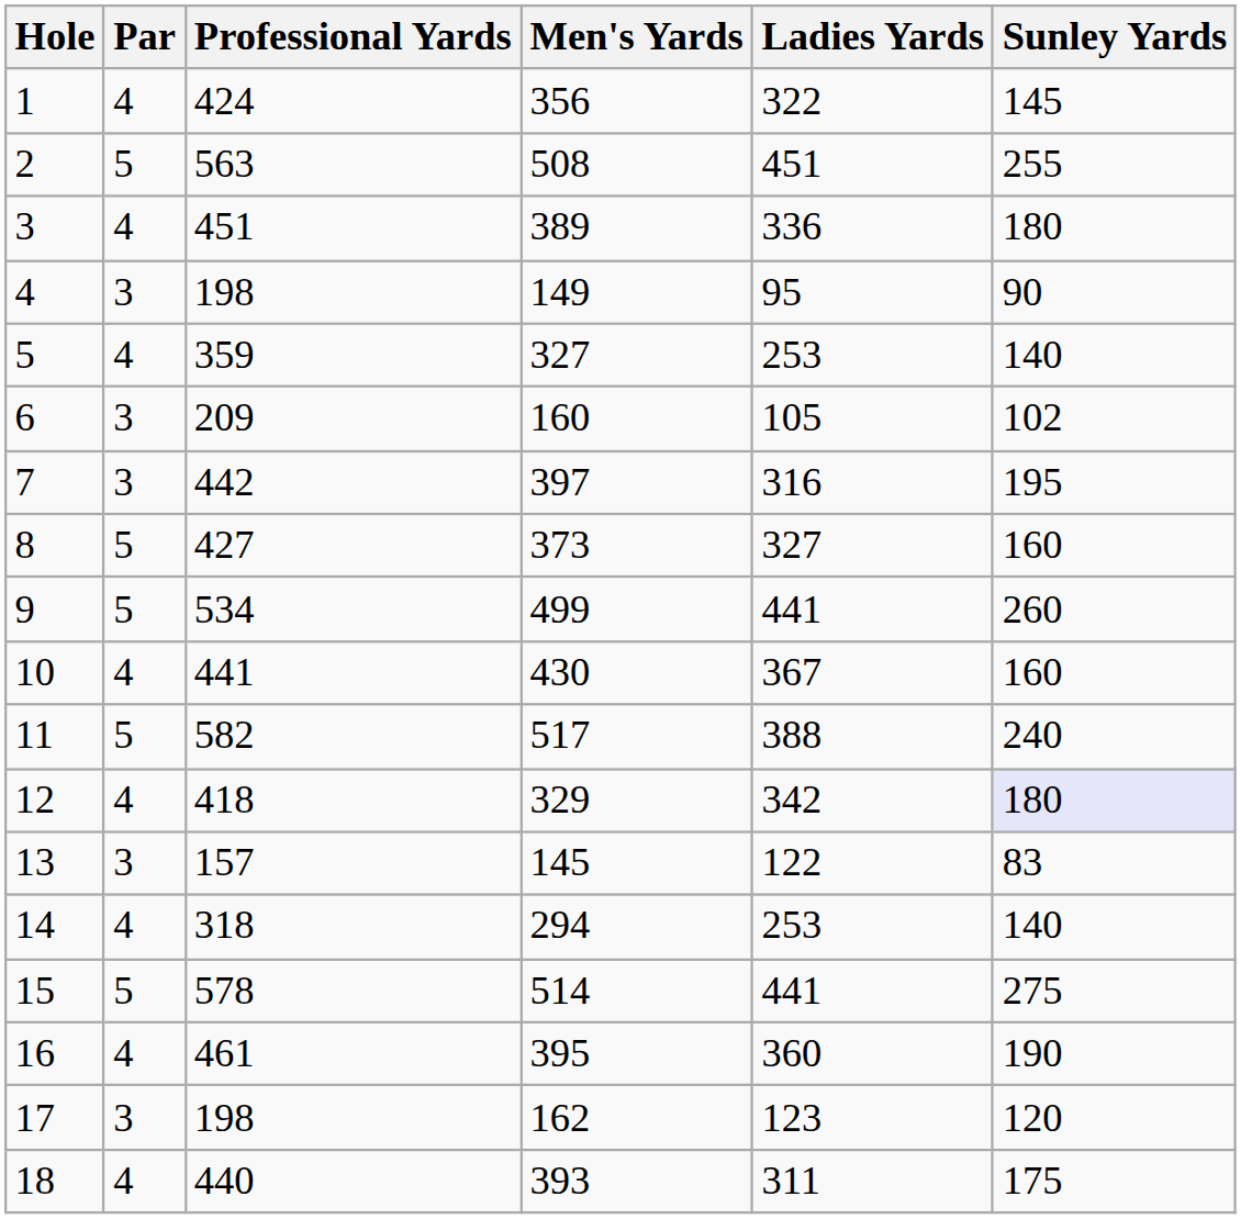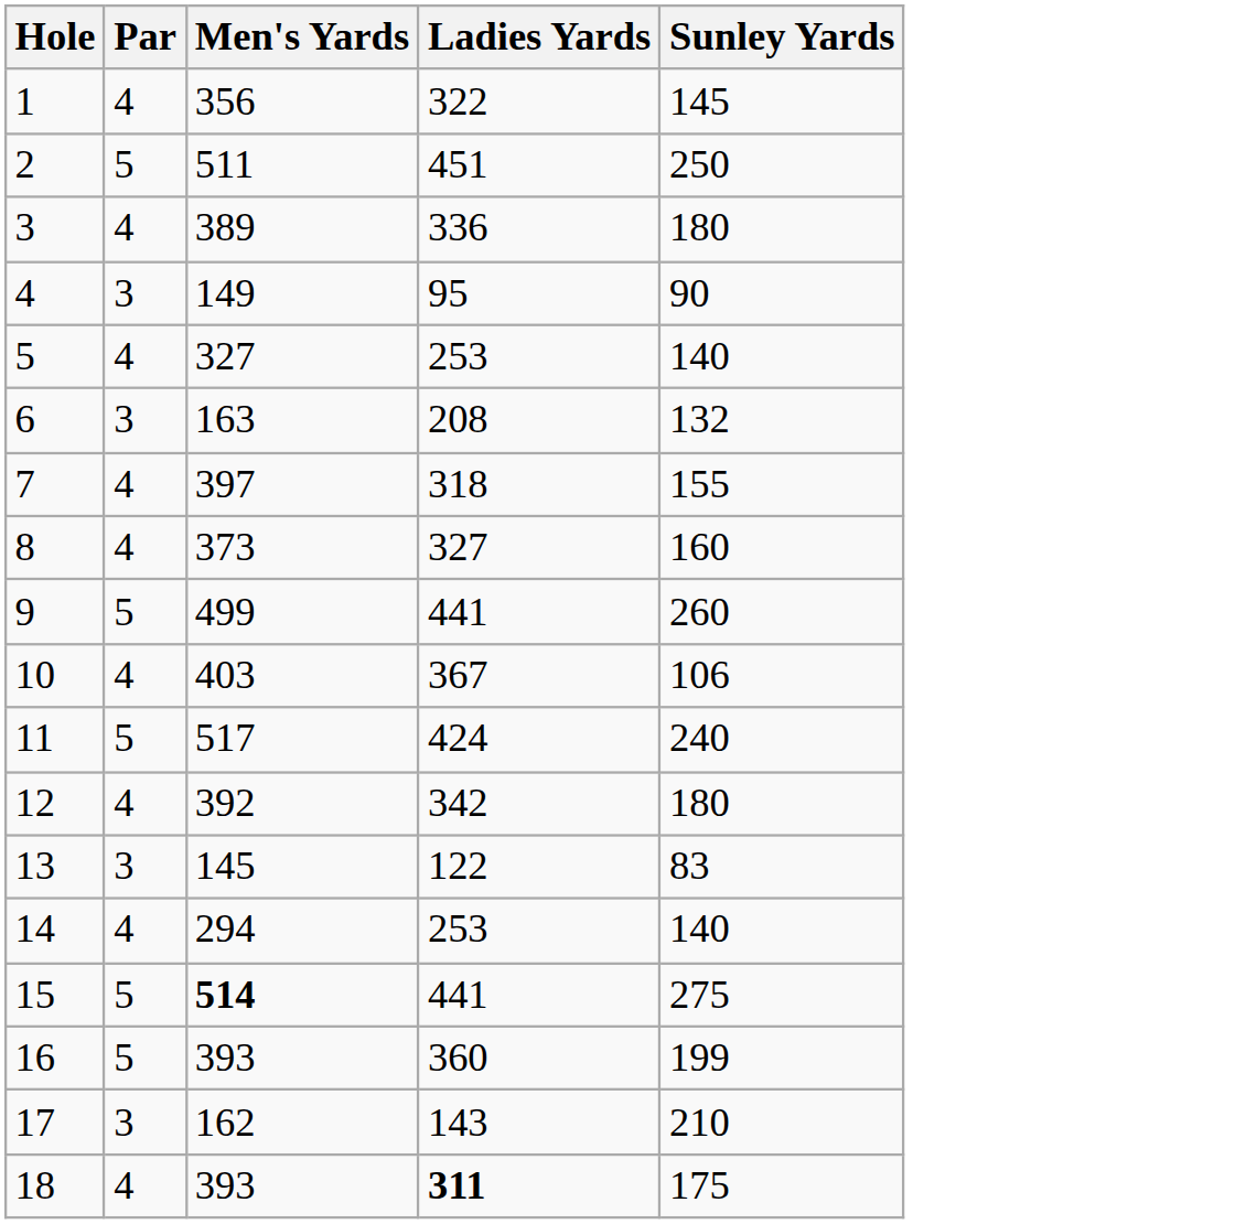 <table class="wikitable">
 <tr>
 <th>Hole</th>
 <th>Par</th>
-<th>Professional Yards</th>
 <th>Men's Yards</th>
 <th>Ladies Yards</th>
 <th>Sunley Yards</th>
 </tr>
 <tr>
 <td>1</td>
 <td>4</td>
-<td>424</td>
 <td>356</td>
 <td>322</td>
 <td>145</td>
 </tr>
 <tr>
 <td>2</td>
 <td>5</td>
-<td>563</td>
-<td>508</td>
+<td>511</td>
 <td>451</td>
-<td>255</td>
+<td>250</td>
 </tr>
 <tr>
 <td>3</td>
 <td>4</td>
-<td>451</td>
 <td>389</td>
 <td>336</td>
 <td>180</td>
 </tr>
 <tr>
 <td>4</td>
 <td>3</td>
-<td>198</td>
 <td>149</td>
 <td>95</td>
 <td>90</td>
 </tr>
 <tr>
 <td>5</td>
 <td>4</td>
-<td>359</td>
 <td>327</td>
 <td>253</td>
 <td>140</td>
 </tr>
 <tr>
 <td>6</td>
 <td>3</td>
-<td>209</td>
-<td>160</td>
-<td>105</td>
-<td>102</td>
+<td>163</td>
+<td>208</td>
+<td>132</td>
 </tr>
 <tr>
 <td>7</td>
-<td>3</td>
-<td>442</td>
+<td>4</td>
 <td>397</td>
-<td>316</td>
-<td>195</td>
+<td>318</td>
+<td>155</td>
 </tr>
 <tr>
 <td>8</td>
-<td>5</td>
-<td>427</td>
+<td>4</td>
 <td>373</td>
 <td>327</td>
 <td>160</td>
 </tr>
 <tr>
 <td>9</td>
 <td>5</td>
-<td>534</td>
 <td>499</td>
 <td>441</td>
 <td>260</td>
 </tr>
 <tr>
 <td>10</td>
 <td>4</td>
-<td>441</td>
-<td>430</td>
+<td>403</td>
 <td>367</td>
-<td>160</td>
+<td>106</td>
 </tr>
 <tr>
 <td>11</td>
 <td>5</td>
-<td>582</td>
 <td>517</td>
-<td>388</td>
+<td>424</td>
 <td>240</td>
 </tr>
 <tr>
 <td>12</td>
 <td>4</td>
-<td>418</td>
-<td>329</td>
+<td>392</td>
 <td>342</td>
-<td style="background: lavender;">180</td>
+<td>180</td>
 </tr>
 <tr>
 <td>13</td>
 <td>3</td>
-<td>157</td>
 <td>145</td>
 <td>122</td>
 <td>83</td>
 </tr>
 <tr>
 <td>14</td>
 <td>4</td>
-<td>318</td>
 <td>294</td>
 <td>253</td>
 <td>140</td>
 </tr>
 <tr>
 <td>15</td>
 <td>5</td>
-<td>578</td>
-<td>514</td>
+<td><strong>514</strong></td>
 <td>441</td>
 <td>275</td>
 </tr>
 <tr>
 <td>16</td>
-<td>4</td>
-<td>461</td>
-<td>395</td>
+<td>5</td>
+<td>393</td>
 <td>360</td>
-<td>190</td>
+<td>199</td>
 </tr>
 <tr>
 <td>17</td>
 <td>3</td>
-<td>198</td>
 <td>162</td>
-<td>123</td>
-<td>120</td>
+<td>143</td>
+<td>210</td>
 </tr>
 <tr>
 <td>18</td>
 <td>4</td>
-<td>440</td>
 <td>393</td>
-<td>311</td>
+<td><strong>311</strong></td>
 <td>175</td>
 </tr>
 </table>
